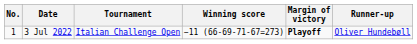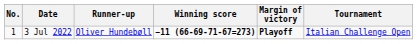 <table class="wikitable" style="font-size:95%;">
 <tr>
 <th>No.</th>
 <th>Date</th>
-<th>Tournament</th>
+<th>Runner-up</th>
 <th>Winning score</th>
 <th>Margin of<br>victory</th>
-<th>Runner-up</th>
+<th>Tournament</th>
 </tr>
 <tr>
 <td align=center>1</td>
 <td align=right>3 Jul <a href='#'>2022</a></td>
+<td> <a href='#'>Oliver Hundebøll</a></td>
+<td><strong>−11 (66-69-71-67=273)</strong></td>
+<td><strong>Playoff</strong></td>
 <td><a href='#'>Italian Challenge Open</a></td>
-<td>−11 (66-69-71-67=273)</td>
-<td><strong>Playoff</strong></td>
-<td> <a href='#'>Oliver Hundebøll</a></td>
 </tr>
 </table>
